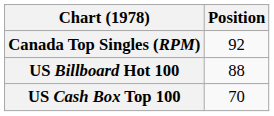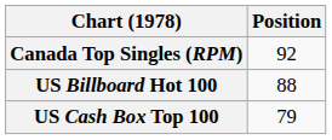 <table class="wikitable sortable plainrowheaders" style="text-align:center">
 <tr>
 <th>Chart (1978)</th>
 <th>Position</th>
 </tr>
 <tr>
 <th scope="row">Canada Top Singles (<em>RPM</em>)</th>
 <td>92</td>
 </tr>
 <tr>
 <th scope="row">US <em>Billboard</em> Hot 100</th>
 <td>88</td>
 </tr>
 <tr>
 <th scope="row">US <em>Cash Box</em> Top 100</th>
-<td>70</td>
+<td>79</td>
 </tr>
 </table>
